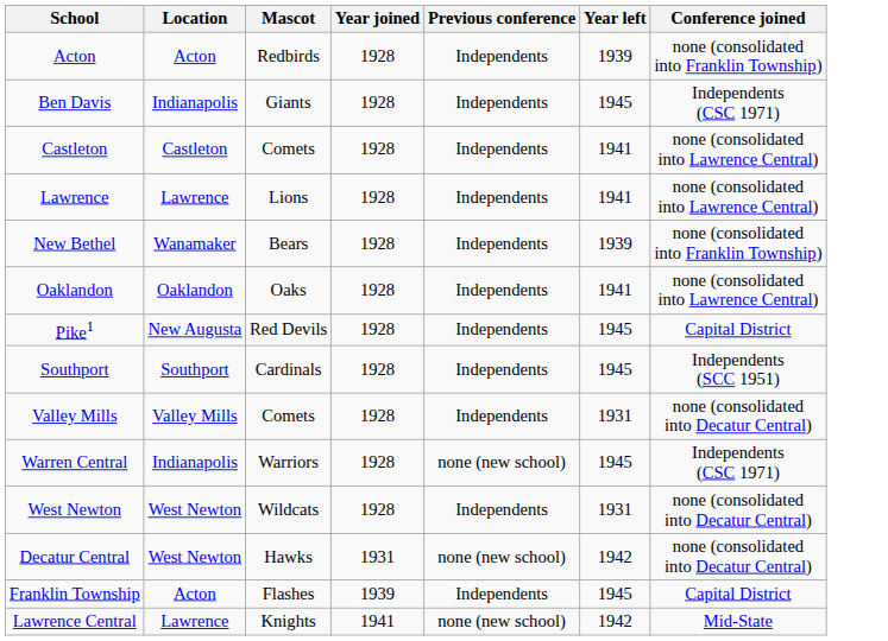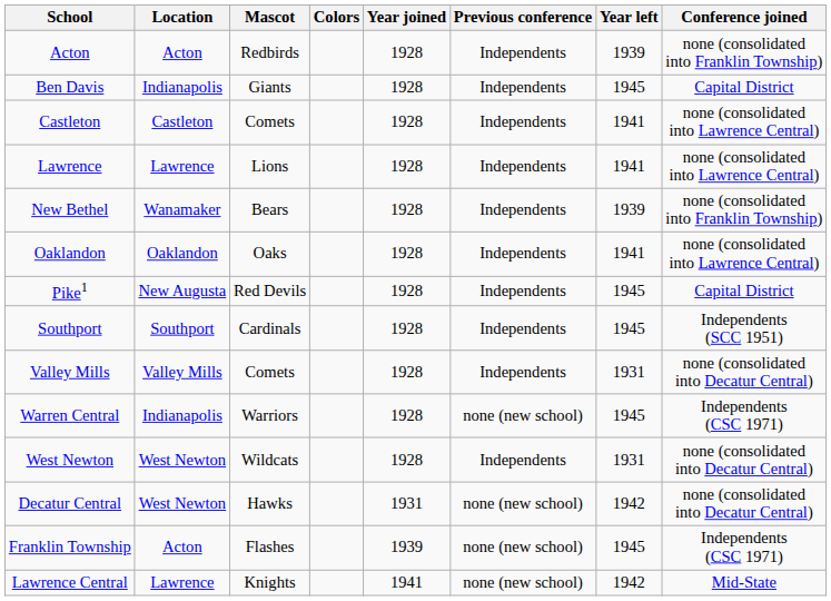 <table class="wikitable" style="text-align:center;">
 <tr>
 <th>School</th>
 <th>Location</th>
 <th>Mascot</th>
+<th>Colors</th>
 <th>Year joined</th>
 <th>Previous conference</th>
 <th>Year left</th>
 <th>Conference joined</th>
 </tr>
 <tr>
 <td><a href='#'>Acton</a></td>
 <td><a href='#'>Acton</a></td>
 <td>Redbirds</td>
+<td> </td>
 <td>1928</td>
 <td>Independents</td>
 <td>1939</td>
 <td>none (consolidated<br>into <a href='#'>Franklin Township</a>)</td>
 </tr>
 <tr>
 <td><a href='#'>Ben Davis</a></td>
 <td><a href='#'>Indianapolis</a></td>
 <td>Giants</td>
+<td> </td>
 <td>1928</td>
 <td>Independents</td>
 <td>1945</td>
-<td>Independents<br>(<a href='#'>CSC</a> 1971)</td>
+<td><a href='#'>Capital District</a></td>
 </tr>
 <tr>
 <td><a href='#'>Castleton</a></td>
 <td><a href='#'>Castleton</a></td>
 <td>Comets</td>
+<td> </td>
 <td>1928</td>
 <td>Independents</td>
 <td>1941</td>
 <td>none (consolidated<br>into <a href='#'>Lawrence Central</a>)</td>
 </tr>
 <tr>
 <td><a href='#'>Lawrence</a></td>
 <td><a href='#'>Lawrence</a></td>
 <td>Lions</td>
+<td> </td>
 <td>1928</td>
 <td>Independents</td>
 <td>1941</td>
 <td>none (consolidated<br>into <a href='#'>Lawrence Central</a>)</td>
 </tr>
 <tr>
 <td><a href='#'>New Bethel</a></td>
 <td><a href='#'>Wanamaker</a></td>
 <td>Bears</td>
+<td> </td>
 <td>1928</td>
 <td>Independents</td>
 <td>1939</td>
 <td>none (consolidated<br>into <a href='#'>Franklin Township</a>)</td>
 </tr>
 <tr>
 <td><a href='#'>Oaklandon</a></td>
 <td><a href='#'>Oaklandon</a></td>
 <td>Oaks</td>
+<td> </td>
 <td>1928</td>
 <td>Independents</td>
 <td>1941</td>
 <td>none (consolidated<br>into <a href='#'>Lawrence Central</a>)</td>
 </tr>
 <tr>
 <td><a href='#'>Pike</a><sup>1</sup></td>
 <td><a href='#'>New Augusta</a></td>
 <td>Red Devils</td>
+<td> </td>
 <td>1928</td>
 <td>Independents</td>
 <td>1945</td>
 <td><a href='#'>Capital District</a></td>
 </tr>
 <tr>
 <td><a href='#'>Southport</a></td>
 <td><a href='#'>Southport</a></td>
 <td>Cardinals</td>
+<td> </td>
 <td>1928</td>
 <td>Independents</td>
 <td>1945</td>
 <td>Independents<br>(<a href='#'>SCC</a> 1951)</td>
 </tr>
 <tr>
 <td><a href='#'>Valley Mills</a></td>
 <td><a href='#'>Valley Mills</a></td>
 <td>Comets</td>
+<td> </td>
 <td>1928</td>
 <td>Independents</td>
 <td>1931</td>
 <td>none (consolidated<br>into <a href='#'>Decatur Central</a>)</td>
 </tr>
 <tr>
 <td><a href='#'>Warren Central</a></td>
 <td><a href='#'>Indianapolis</a></td>
 <td>Warriors</td>
+<td> </td>
 <td>1928</td>
 <td>none (new school)</td>
 <td>1945</td>
 <td>Independents<br>(<a href='#'>CSC</a> 1971)</td>
 </tr>
 <tr>
 <td><a href='#'>West Newton</a></td>
 <td><a href='#'>West Newton</a></td>
 <td>Wildcats</td>
+<td> </td>
 <td>1928</td>
 <td>Independents</td>
 <td>1931</td>
 <td>none (consolidated<br>into <a href='#'>Decatur Central</a>)</td>
 </tr>
 <tr>
 <td><a href='#'>Decatur Central</a></td>
 <td><a href='#'>West Newton</a></td>
 <td>Hawks</td>
+<td> </td>
 <td>1931</td>
 <td>none (new school)</td>
 <td>1942</td>
 <td>none (consolidated<br>into <a href='#'>Decatur Central</a>)</td>
 </tr>
 <tr>
 <td><a href='#'>Franklin Township</a></td>
 <td><a href='#'>Acton</a></td>
 <td>Flashes</td>
+<td> </td>
 <td>1939</td>
-<td>Independents</td>
+<td>none (new school)</td>
 <td>1945</td>
-<td><a href='#'>Capital District</a></td>
+<td>Independents<br>(<a href='#'>CSC</a> 1971)</td>
 </tr>
 <tr>
 <td><a href='#'>Lawrence Central</a></td>
 <td><a href='#'>Lawrence</a></td>
 <td>Knights</td>
+<td> </td>
 <td>1941</td>
 <td>none (new school)</td>
 <td>1942</td>
 <td><a href='#'>Mid-State</a></td>
 </tr>
 </table>
